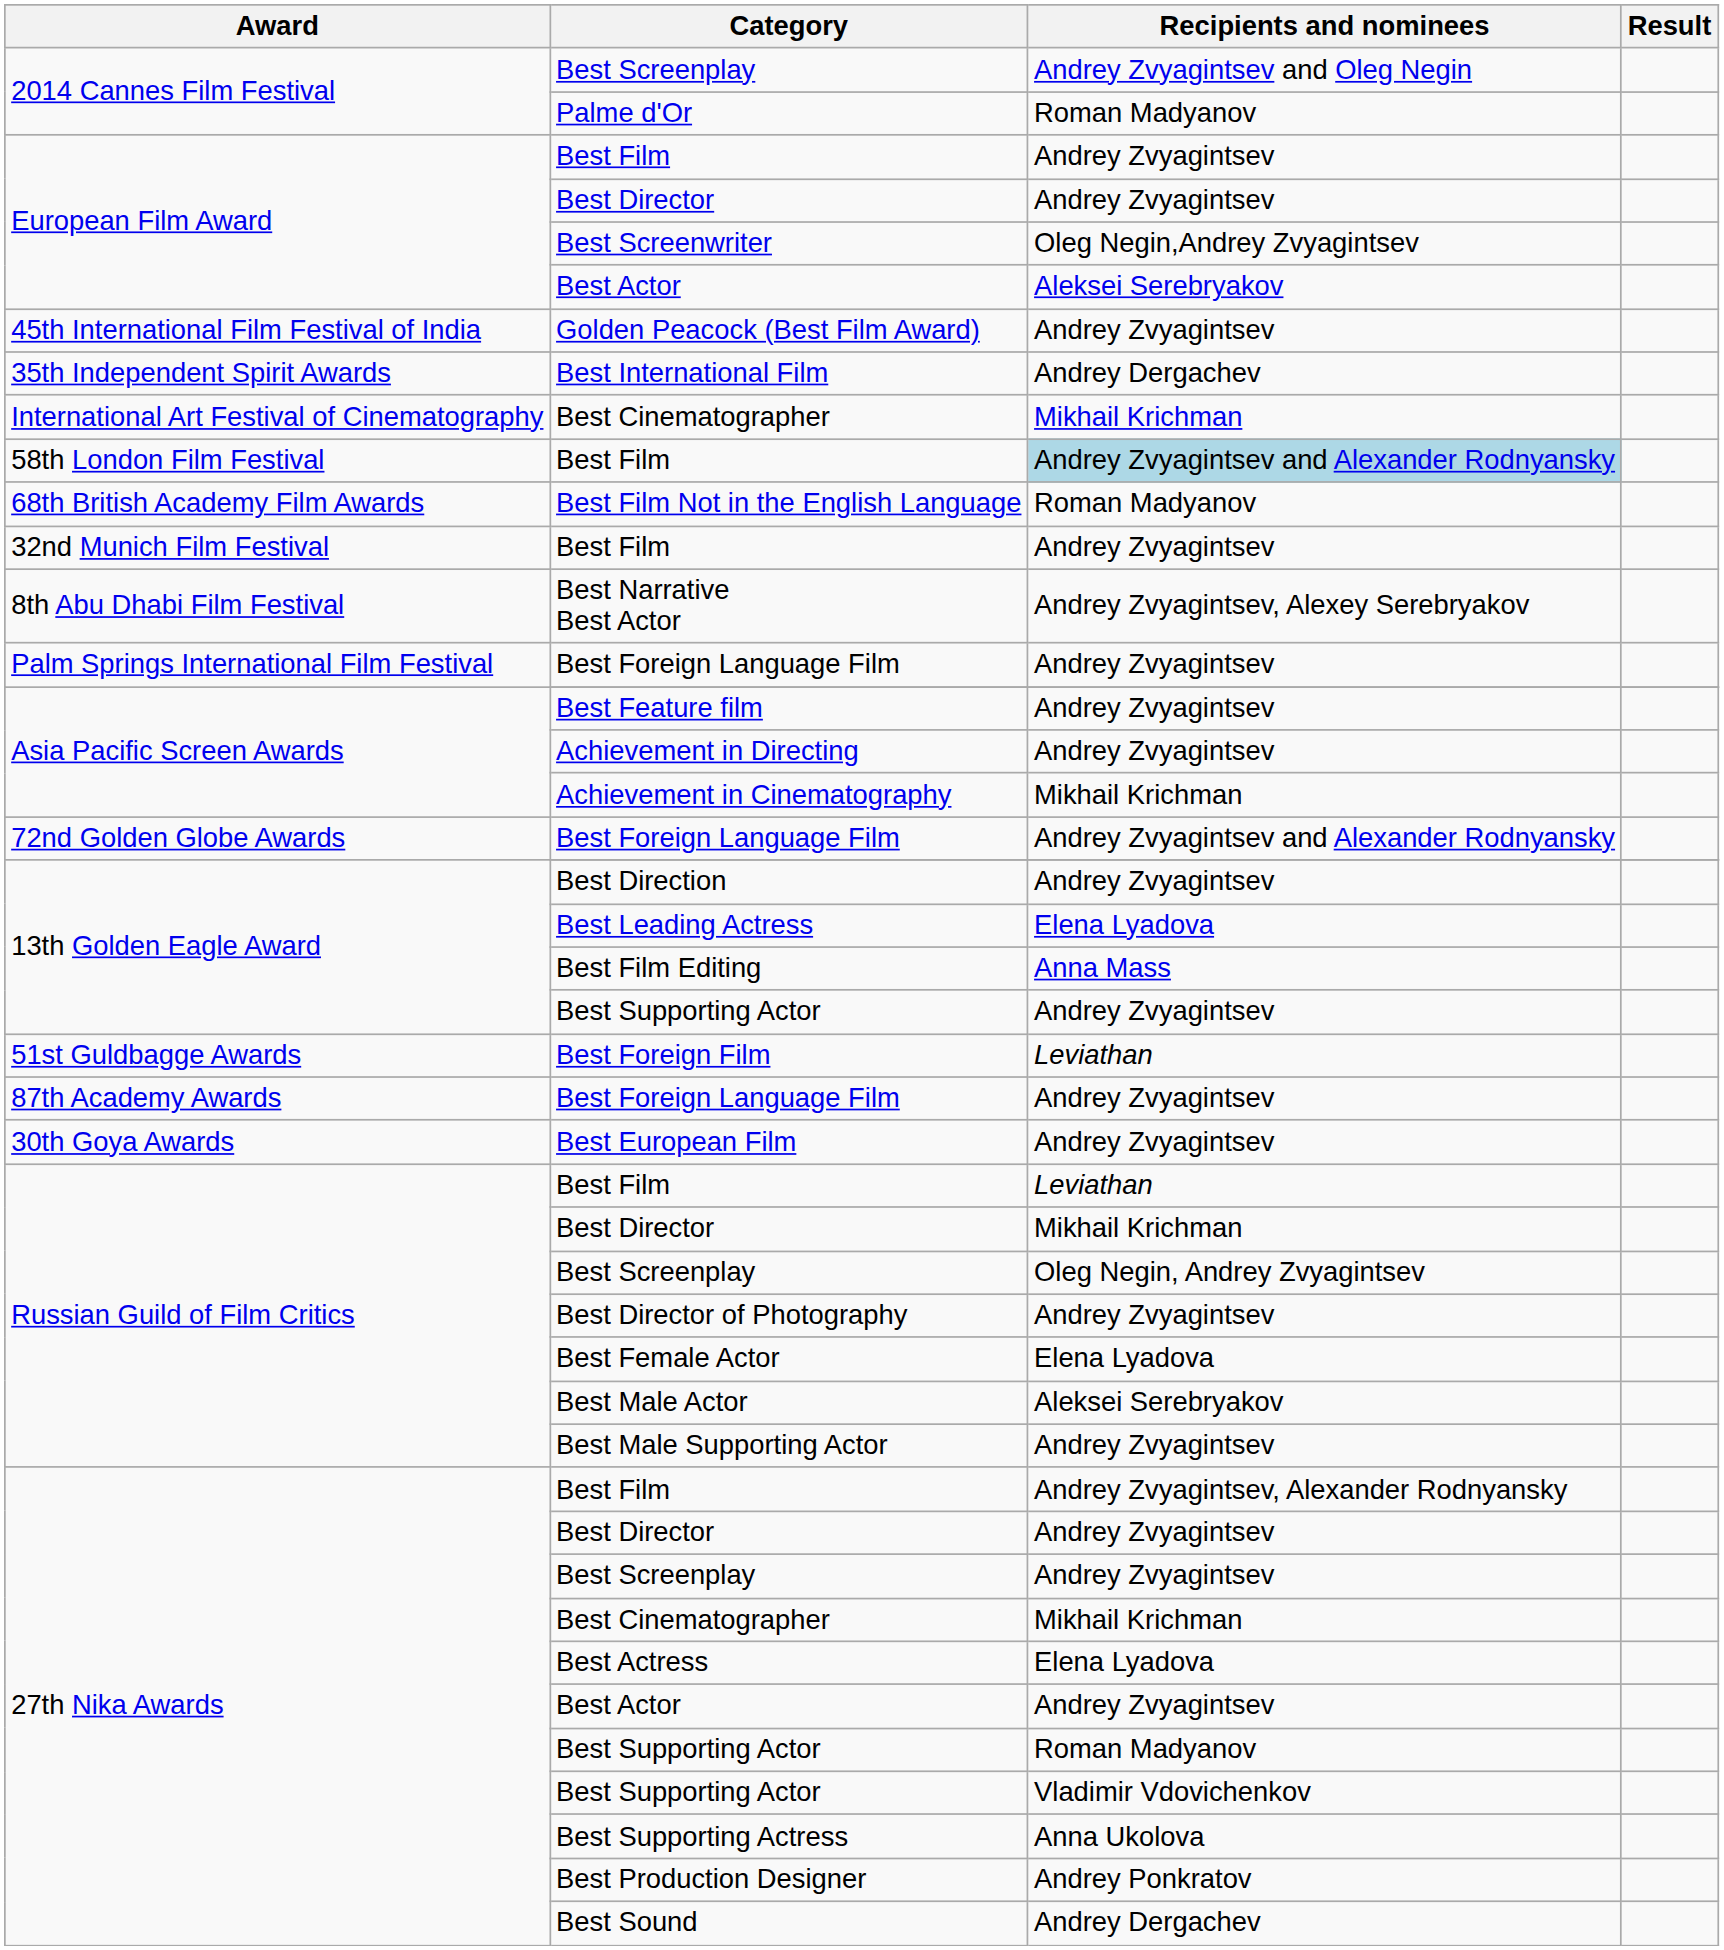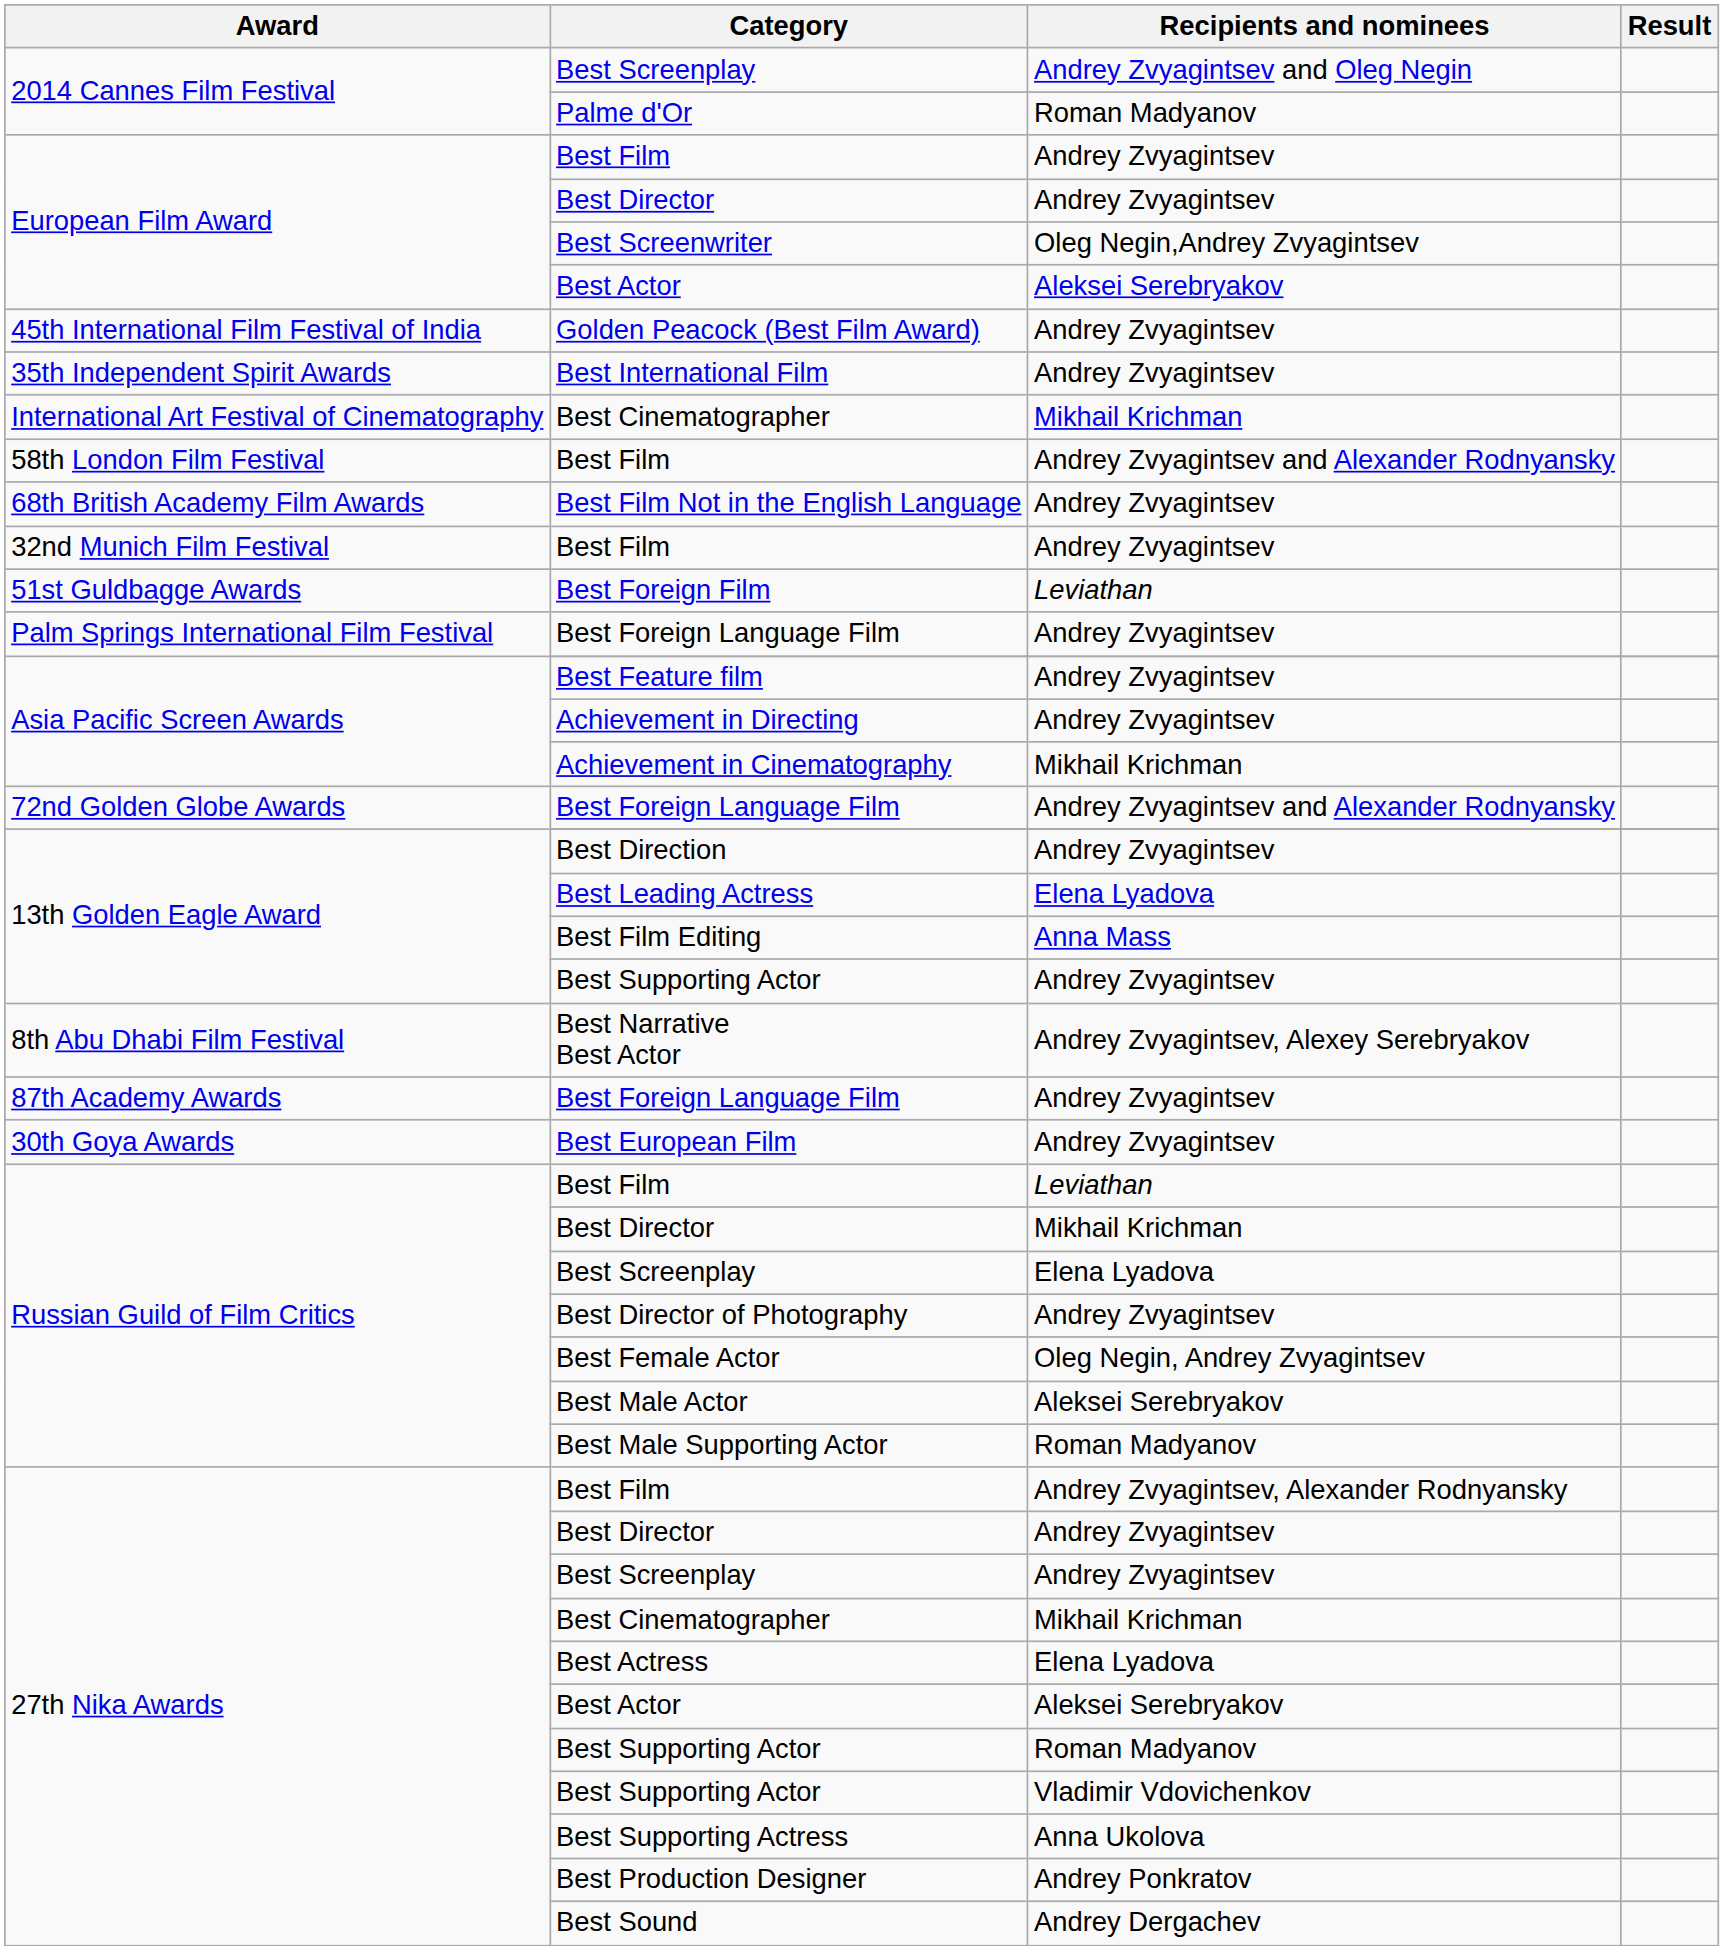 <table class="wikitable">
 <tr>
 <th>Award</th>
 <th>Category</th>
 <th>Recipients and nominees</th>
 <th>Result</th>
 </tr>
 <tr>
 <td rowspan="2"><a href='#'>2014 Cannes Film Festival</a></td>
 <td><a href='#'>Best Screenplay</a></td>
 <td><a href='#'>Andrey Zvyagintsev</a> and <a href='#'>Oleg Negin</a></td>
 <td></td>
 </tr>
 <tr>
 <td><a href='#'>Palme d'Or</a></td>
 <td>Roman Madyanov</td>
 <td></td>
 </tr>
 <tr>
 <td rowspan="4"><a href='#'>European Film Award</a></td>
 <td><a href='#'>Best Film</a></td>
 <td>Andrey Zvyagintsev</td>
 <td></td>
 </tr>
 <tr>
 <td><a href='#'>Best Director</a></td>
 <td>Andrey Zvyagintsev</td>
 <td></td>
 </tr>
 <tr>
 <td><a href='#'>Best Screenwriter</a></td>
 <td>Oleg Negin,Andrey Zvyagintsev</td>
 <td></td>
 </tr>
 <tr>
 <td><a href='#'>Best Actor</a></td>
 <td><a href='#'>Aleksei Serebryakov</a></td>
 <td></td>
 </tr>
 <tr>
 <td><a href='#'>45th International Film Festival of India</a></td>
 <td><a href='#'>Golden Peacock (Best Film Award)</a></td>
 <td>Andrey Zvyagintsev</td>
 <td></td>
 </tr>
 <tr>
 <td><a href='#'>35th Independent Spirit Awards</a></td>
 <td><a href='#'>Best International Film</a></td>
-<td>Andrey Dergachev</td>
+<td>Andrey Zvyagintsev</td>
 <td></td>
 </tr>
 <tr>
 <td><a href='#'>International Art Festival of Cinematography</a></td>
 <td>Best Cinematographer</td>
 <td><a href='#'>Mikhail Krichman</a></td>
 <td></td>
 </tr>
 <tr>
 <td>58th <a href='#'>London Film Festival</a></td>
 <td>Best Film</td>
-<td style="background: lightblue;">Andrey Zvyagintsev and <a href='#'>Alexander Rodnyansky</a></td>
+<td>Andrey Zvyagintsev and <a href='#'>Alexander Rodnyansky</a></td>
 <td></td>
 </tr>
 <tr>
 <td><a href='#'>68th British Academy Film Awards</a></td>
 <td><a href='#'>Best Film Not in the English Language</a></td>
-<td>Roman Madyanov</td>
+<td>Andrey Zvyagintsev</td>
 <td></td>
 </tr>
 <tr>
 <td>32nd <a href='#'>Munich Film Festival</a></td>
 <td>Best Film</td>
 <td>Andrey Zvyagintsev</td>
 <td></td>
 </tr>
 <tr>
-<td>8th <a href='#'>Abu Dhabi Film Festival</a></td>
-<td>Best Narrative<br> Best Actor</td>
-<td>Andrey Zvyagintsev, Alexey Serebryakov</td>
+<td><a href='#'>51st Guldbagge Awards</a></td>
+<td><a href='#'>Best Foreign Film</a></td>
+<td><em>Leviathan</em></td>
 <td></td>
 </tr>
 <tr>
 <td><a href='#'>Palm Springs International Film Festival</a></td>
 <td>Best Foreign Language Film</td>
 <td>Andrey Zvyagintsev</td>
 <td></td>
 </tr>
 <tr>
 <td rowspan="4"><a href='#'>Asia Pacific Screen Awards</a></td>
 </tr>
 <tr>
 <td><a href='#'>Best Feature film</a></td>
 <td>Andrey Zvyagintsev</td>
 <td></td>
 </tr>
 <tr>
 <td><a href='#'>Achievement in Directing</a></td>
 <td>Andrey Zvyagintsev</td>
 <td></td>
 </tr>
 <tr>
 <td><a href='#'>Achievement in Cinematography</a></td>
 <td>Mikhail Krichman</td>
 <td></td>
 </tr>
 <tr>
 <td><a href='#'>72nd Golden Globe Awards</a></td>
 <td><a href='#'>Best Foreign Language Film</a></td>
 <td>Andrey Zvyagintsev and <a href='#'>Alexander Rodnyansky</a></td>
 <td></td>
 </tr>
 <tr>
 <td rowspan="5">13th <a href='#'>Golden Eagle Award</a></td>
 </tr>
 <tr>
 <td>Best Direction</td>
 <td>Andrey Zvyagintsev</td>
 <td></td>
 </tr>
 <tr>
 <td><a href='#'>Best Leading Actress</a></td>
 <td><a href='#'>Elena Lyadova</a></td>
 <td></td>
 </tr>
 <tr>
 <td>Best Film Editing</td>
 <td><a href='#'>Anna Mass</a></td>
 <td></td>
 </tr>
 <tr>
 <td>Best Supporting Actor</td>
 <td>Andrey Zvyagintsev</td>
 <td></td>
 </tr>
 <tr>
-<td><a href='#'>51st Guldbagge Awards</a></td>
-<td><a href='#'>Best Foreign Film</a></td>
-<td><em>Leviathan</em></td>
+<td>8th <a href='#'>Abu Dhabi Film Festival</a></td>
+<td>Best Narrative<br> Best Actor</td>
+<td>Andrey Zvyagintsev, Alexey Serebryakov</td>
 <td></td>
 </tr>
 <tr>
 <td><a href='#'>87th Academy Awards</a></td>
 <td><a href='#'>Best Foreign Language Film</a></td>
 <td>Andrey Zvyagintsev</td>
 <td></td>
 </tr>
 <tr>
 <td><a href='#'>30th Goya Awards</a></td>
 <td><a href='#'>Best European Film</a></td>
 <td>Andrey Zvyagintsev</td>
 <td></td>
 </tr>
 <tr>
 <td rowspan="7"><a href='#'>Russian Guild of Film Critics</a></td>
 <td>Best Film</td>
 <td><em>Leviathan</em></td>
 <td></td>
 </tr>
 <tr>
 <td>Best Director</td>
 <td>Mikhail Krichman</td>
 <td></td>
 </tr>
 <tr>
 <td>Best Screenplay</td>
-<td>Oleg Negin, Andrey Zvyagintsev</td>
+<td>Elena Lyadova</td>
 <td></td>
 </tr>
 <tr>
 <td>Best Director of Photography</td>
 <td>Andrey Zvyagintsev</td>
 <td></td>
 </tr>
 <tr>
 <td>Best Female Actor</td>
-<td>Elena Lyadova</td>
+<td>Oleg Negin, Andrey Zvyagintsev</td>
 <td></td>
 </tr>
 <tr>
 <td>Best Male Actor</td>
 <td>Aleksei Serebryakov</td>
 <td></td>
 </tr>
 <tr>
 <td>Best Male Supporting Actor</td>
-<td>Andrey Zvyagintsev</td>
+<td>Roman Madyanov</td>
 <td></td>
 </tr>
 <tr>
 <td rowspan="11">27th <a href='#'>Nika Awards</a></td>
 <td>Best Film</td>
 <td>Andrey Zvyagintsev, Alexander Rodnyansky</td>
 <td></td>
 </tr>
 <tr>
 <td>Best Director</td>
 <td>Andrey Zvyagintsev</td>
 <td></td>
 </tr>
 <tr>
 <td>Best Screenplay</td>
 <td>Andrey Zvyagintsev</td>
 <td></td>
 </tr>
 <tr>
 <td>Best Cinematographer</td>
 <td>Mikhail Krichman</td>
 <td></td>
 </tr>
 <tr>
 <td>Best Actress</td>
 <td>Elena Lyadova</td>
 <td></td>
 </tr>
 <tr>
 <td>Best Actor</td>
-<td>Andrey Zvyagintsev</td>
+<td>Aleksei Serebryakov</td>
 <td></td>
 </tr>
 <tr>
 <td>Best Supporting Actor</td>
 <td>Roman Madyanov</td>
 <td></td>
 </tr>
 <tr>
 <td>Best Supporting Actor</td>
 <td>Vladimir Vdovichenkov</td>
 <td></td>
 </tr>
 <tr>
 <td>Best Supporting Actress</td>
 <td>Anna Ukolova</td>
 <td></td>
 </tr>
 <tr>
 <td>Best Production Designer</td>
 <td>Andrey Ponkratov</td>
 <td></td>
 </tr>
 <tr>
 <td>Best Sound</td>
 <td>Andrey Dergachev</td>
 <td></td>
 </tr>
 </table>
